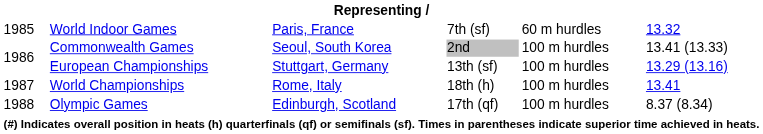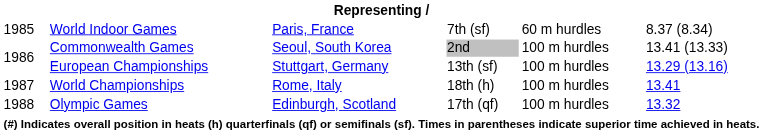 <table>
 <tr>
 <th colspan="6">Representing  / </th>
 </tr>
 <tr>
 <td>1985</td>
 <td><a href='#'>World Indoor Games</a></td>
 <td><a href='#'>Paris, France</a></td>
 <td>7th (sf)</td>
 <td>60 m hurdles</td>
-<td><a href='#'>13.32</a></td>
+<td>8.37 (8.34)</td>
 </tr>
 <tr>
 <td rowspan=2>1986</td>
 <td><a href='#'>Commonwealth Games</a></td>
 <td><a href='#'>Seoul, South Korea</a></td>
 <td bgcolor="silver">2nd</td>
 <td>100 m hurdles</td>
 <td>13.41 (13.33)</td>
 </tr>
 <tr>
 <td><a href='#'>European Championships</a></td>
 <td><a href='#'>Stuttgart, Germany</a></td>
 <td>13th (sf)</td>
 <td>100 m hurdles</td>
 <td><a href='#'>13.29 (13.16)</a></td>
 </tr>
 <tr>
 <td>1987</td>
 <td><a href='#'>World Championships</a></td>
 <td><a href='#'>Rome, Italy</a></td>
 <td>18th (h)</td>
 <td>100 m hurdles</td>
 <td><a href='#'>13.41</a></td>
 </tr>
 <tr>
 <td>1988</td>
 <td><a href='#'>Olympic Games</a></td>
 <td><a href='#'>Edinburgh, Scotland</a></td>
 <td>17th (qf)</td>
 <td>100 m hurdles</td>
-<td>8.37 (8.34)</td>
+<td><a href='#'>13.32</a></td>
 </tr>
 <tr>
 <th colspan=6><small>(#) Indicates overall position in heats (h) quarterfinals (qf) or semifinals (sf). Times in parentheses indicate superior time achieved in heats.</small></th>
 </tr>
 </table>
